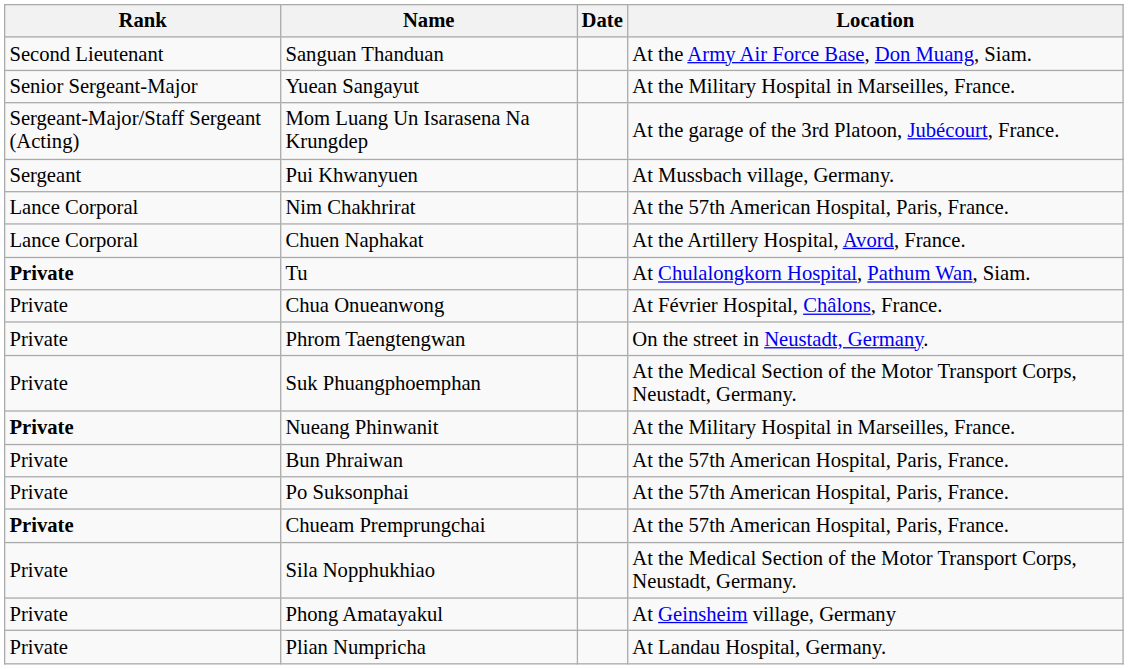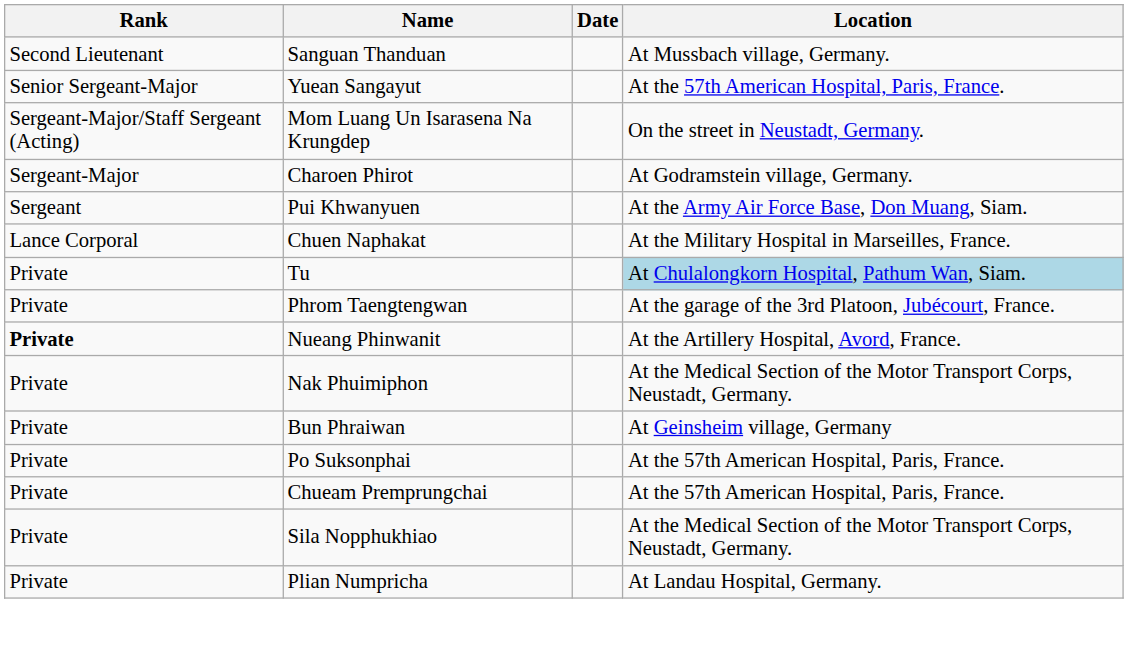 <table class="wikitable sortable">
 <tr>
 <th>Rank</th>
 <th>Name</th>
 <th>Date</th>
 <th>Location</th>
 </tr>
 <tr>
 <td>Second Lieutenant</td>
 <td>Sanguan Thanduan</td>
 <td></td>
-<td>At the <a href='#'>Army Air Force Base</a>, <a href='#'>Don Muang</a>, Siam.</td>
+<td>At Mussbach village, Germany.</td>
 </tr>
 <tr>
 <td>Senior Sergeant-Major</td>
 <td>Yuean Sangayut</td>
 <td></td>
-<td>At the Military Hospital in Marseilles, France.</td>
+<td>At the <a href='#'>57th American Hospital, Paris, France</a>.</td>
 </tr>
 <tr>
 <td>Sergeant-Major/Staff Sergeant (Acting)</td>
 <td>Mom Luang Un Isarasena Na Krungdep</td>
 <td></td>
-<td>At the garage of the 3rd Platoon, <a href='#'>Jubécourt</a>, France.</td>
+<td>On the street in <a href='#'>Neustadt, Germany</a>.</td>
+</tr>
+<tr>
+<td>Sergeant-Major</td>
+<td>Charoen Phirot</td>
+<td></td>
+<td>At Godramstein village, Germany.</td>
 </tr>
 <tr>
 <td>Sergeant</td>
 <td>Pui Khwanyuen</td>
 <td></td>
-<td>At Mussbach village, Germany.</td>
-</tr>
-<tr>
-<td>Lance Corporal</td>
-<td>Nim Chakhrirat</td>
-<td></td>
-<td>At the 57th American Hospital, Paris, France.</td>
+<td>At the <a href='#'>Army Air Force Base</a>, <a href='#'>Don Muang</a>, Siam.</td>
 </tr>
 <tr>
 <td>Lance Corporal</td>
 <td>Chuen Naphakat</td>
 <td></td>
-<td>At the Artillery Hospital, <a href='#'>Avord</a>, France.</td>
-</tr>
-<tr>
-<td><strong>Private</strong></td>
-<td>Tu</td>
-<td></td>
-<td>At <a href='#'>Chulalongkorn Hospital</a>, <a href='#'>Pathum Wan</a>, Siam.</td>
+<td>At the Military Hospital in Marseilles, France.</td>
 </tr>
 <tr>
 <td>Private</td>
-<td>Chua Onueanwong</td>
+<td>Tu</td>
 <td></td>
-<td>At Février Hospital, <a href='#'>Châlons</a>, France.</td>
+<td style="background: lightblue;">At <a href='#'>Chulalongkorn Hospital</a>, <a href='#'>Pathum Wan</a>, Siam.</td>
 </tr>
 <tr>
 <td>Private</td>
 <td>Phrom Taengtengwan</td>
 <td></td>
-<td>On the street in <a href='#'>Neustadt, Germany</a>.</td>
-</tr>
-<tr>
-<td>Private</td>
-<td>Suk Phuangphoemphan</td>
-<td></td>
-<td>At the Medical Section of the Motor Transport Corps, Neustadt, Germany.</td>
+<td>At the garage of the 3rd Platoon, <a href='#'>Jubécourt</a>, France.</td>
 </tr>
 <tr>
 <td><strong>Private</strong></td>
 <td>Nueang Phinwanit</td>
 <td></td>
-<td>At the Military Hospital in Marseilles, France.</td>
+<td>At the Artillery Hospital, <a href='#'>Avord</a>, France.</td>
+</tr>
+<tr>
+<td>Private</td>
+<td>Nak Phuimiphon</td>
+<td></td>
+<td>At the Medical Section of the Motor Transport Corps, Neustadt, Germany.</td>
 </tr>
 <tr>
 <td>Private</td>
 <td>Bun Phraiwan</td>
 <td></td>
-<td>At the 57th American Hospital, Paris, France.</td>
+<td>At <a href='#'>Geinsheim</a> village, Germany</td>
 </tr>
 <tr>
 <td>Private</td>
 <td>Po Suksonphai</td>
 <td></td>
 <td>At the 57th American Hospital, Paris, France.</td>
 </tr>
 <tr>
-<td><strong>Private</strong></td>
+<td>Private</td>
 <td>Chueam Premprungchai</td>
 <td></td>
 <td>At the 57th American Hospital, Paris, France.</td>
 </tr>
 <tr>
 <td>Private</td>
 <td>Sila Nopphukhiao</td>
 <td></td>
 <td>At the Medical Section of the Motor Transport Corps, Neustadt, Germany.</td>
 </tr>
 <tr>
 <td>Private</td>
-<td>Phong Amatayakul</td>
-<td></td>
-<td>At <a href='#'>Geinsheim</a> village, Germany</td>
-</tr>
-<tr>
-<td>Private</td>
 <td>Plian Numpricha</td>
 <td></td>
 <td>At Landau Hospital, Germany.</td>
 </tr>
 </table>
